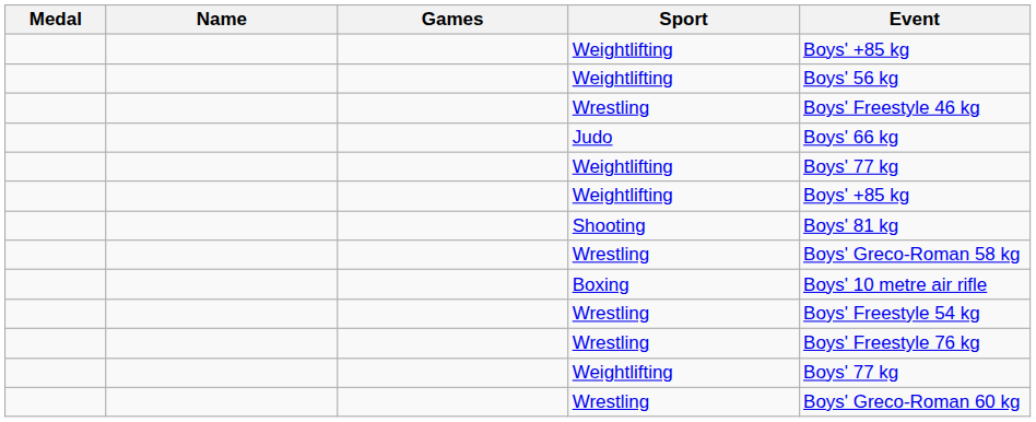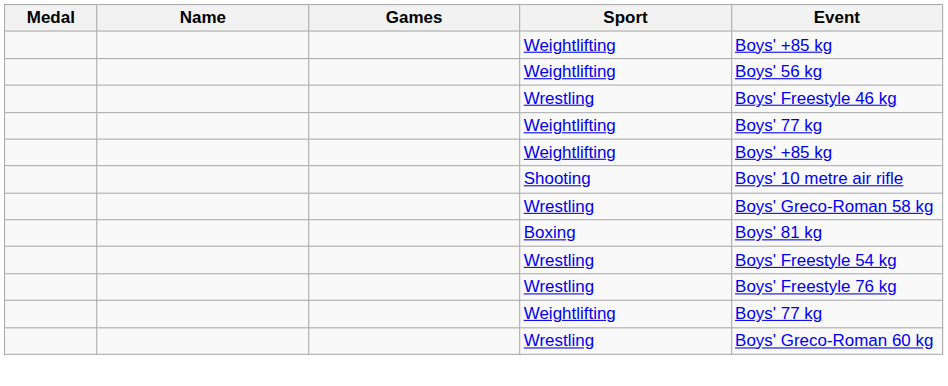 <table class="wikitable sortable">
 <tr>
 <th style="width:5em">Medal</th>
 <th style="width:12em">Name</th>
 <th style="width:12em">Games</th>
 <th style="width:12em">Sport</th>
 <th style="width:12em">Event</th>
 </tr>
 <tr>
 <td></td>
 <td></td>
 <td></td>
 <td> <a href='#'>Weightlifting</a></td>
 <td><a href='#'>Boys' +85 kg</a></td>
 </tr>
 <tr>
 <td></td>
 <td></td>
 <td></td>
 <td> <a href='#'>Weightlifting</a></td>
 <td><a href='#'>Boys' 56 kg</a></td>
 </tr>
 <tr>
 <td></td>
 <td></td>
 <td></td>
 <td> <a href='#'>Wrestling</a></td>
 <td><a href='#'>Boys' Freestyle 46 kg</a></td>
 </tr>
 <tr>
 <td></td>
 <td></td>
 <td></td>
-<td> <a href='#'>Judo</a></td>
-<td><a href='#'>Boys' 66 kg</a></td>
-</tr>
-<tr>
-<td></td>
-<td></td>
-<td></td>
 <td> <a href='#'>Weightlifting</a></td>
 <td><a href='#'>Boys' 77 kg</a></td>
 </tr>
 <tr>
 <td></td>
 <td></td>
 <td></td>
 <td> <a href='#'>Weightlifting</a></td>
 <td><a href='#'>Boys' +85 kg</a></td>
 </tr>
 <tr>
 <td></td>
 <td></td>
 <td></td>
 <td> <a href='#'>Shooting</a></td>
-<td><a href='#'>Boys' 81 kg</a></td>
+<td><a href='#'>Boys' 10 metre air rifle</a></td>
 </tr>
 <tr>
 <td></td>
 <td></td>
 <td></td>
 <td> <a href='#'>Wrestling</a></td>
 <td><a href='#'>Boys' Greco-Roman 58 kg</a></td>
 </tr>
 <tr>
 <td></td>
 <td></td>
 <td></td>
 <td> <a href='#'>Boxing</a></td>
-<td><a href='#'>Boys' 10 metre air rifle</a></td>
+<td><a href='#'>Boys' 81 kg</a></td>
 </tr>
 <tr>
 <td></td>
 <td></td>
 <td></td>
 <td> <a href='#'>Wrestling</a></td>
 <td><a href='#'>Boys' Freestyle 54 kg</a></td>
 </tr>
 <tr>
 <td></td>
 <td></td>
 <td></td>
 <td> <a href='#'>Wrestling</a></td>
 <td><a href='#'>Boys' Freestyle 76 kg</a></td>
 </tr>
 <tr>
 <td></td>
 <td></td>
 <td></td>
 <td> <a href='#'>Weightlifting</a></td>
 <td><a href='#'>Boys' 77 kg</a></td>
 </tr>
 <tr>
 <td></td>
 <td></td>
 <td></td>
 <td> <a href='#'>Wrestling</a></td>
 <td><a href='#'>Boys' Greco-Roman 60 kg</a></td>
 </tr>
 </table>
